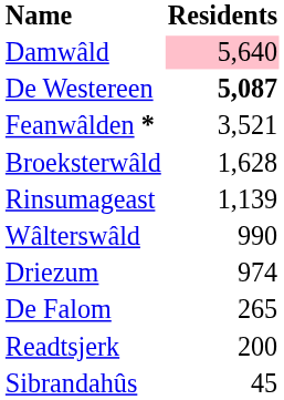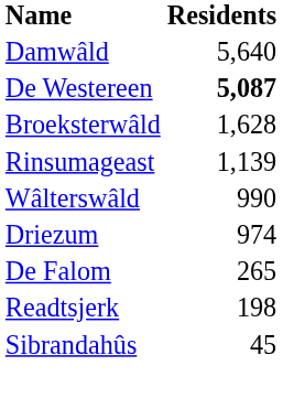 <table class="toccolours" style="margin: 0 2em 0 2em;">
 <tr>
 <td><strong>Name</strong></td>
 <td><strong>Residents</strong></td>
 </tr>
 <tr>
 <td><a href='#'>Damwâld</a></td>
-<td align="right" style="background: pink;">5,640</td>
+<td align="right">5,640</td>
 </tr>
 <tr>
 <td><a href='#'>De Westereen</a></td>
 <td align="right"><strong>5,087</strong></td>
-</tr>
-<tr>
-<td><a href='#'>Feanwâlden</a> <strong>*</strong></td>
-<td align="right">3,521</td>
 </tr>
 <tr>
 <td><a href='#'>Broeksterwâld</a></td>
 <td align="right">1,628</td>
 </tr>
 <tr>
 <td><a href='#'>Rinsumageast</a></td>
 <td align="right">1,139</td>
 </tr>
 <tr>
 <td><a href='#'>Wâlterswâld</a></td>
 <td align="right">990</td>
 </tr>
 <tr>
 <td><a href='#'>Driezum</a></td>
 <td align="right">974</td>
 </tr>
 <tr>
 <td><a href='#'>De Falom</a></td>
 <td align="right">265</td>
 </tr>
 <tr>
 <td><a href='#'>Readtsjerk</a></td>
-<td align="right">200</td>
+<td align="right">198</td>
 </tr>
 <tr>
 <td><a href='#'>Sibrandahûs</a></td>
 <td align="right">45</td>
 </tr>
 </table>
